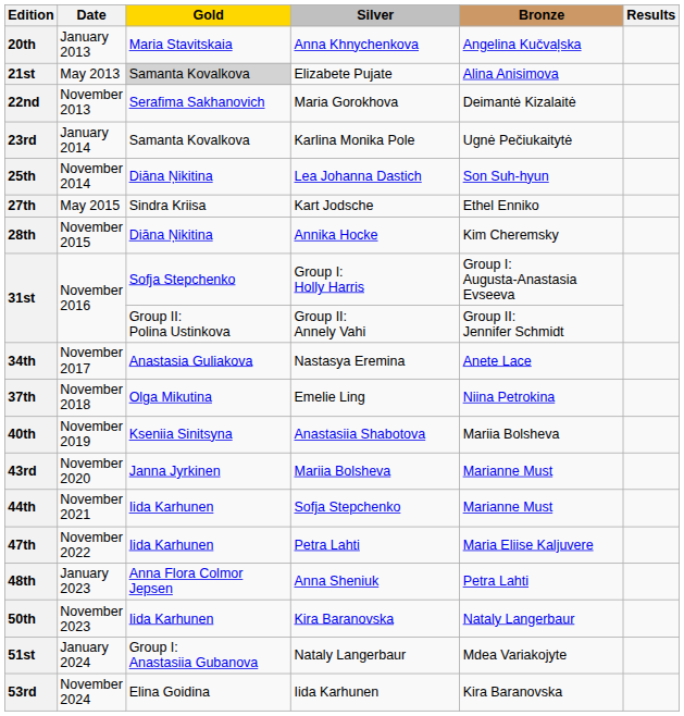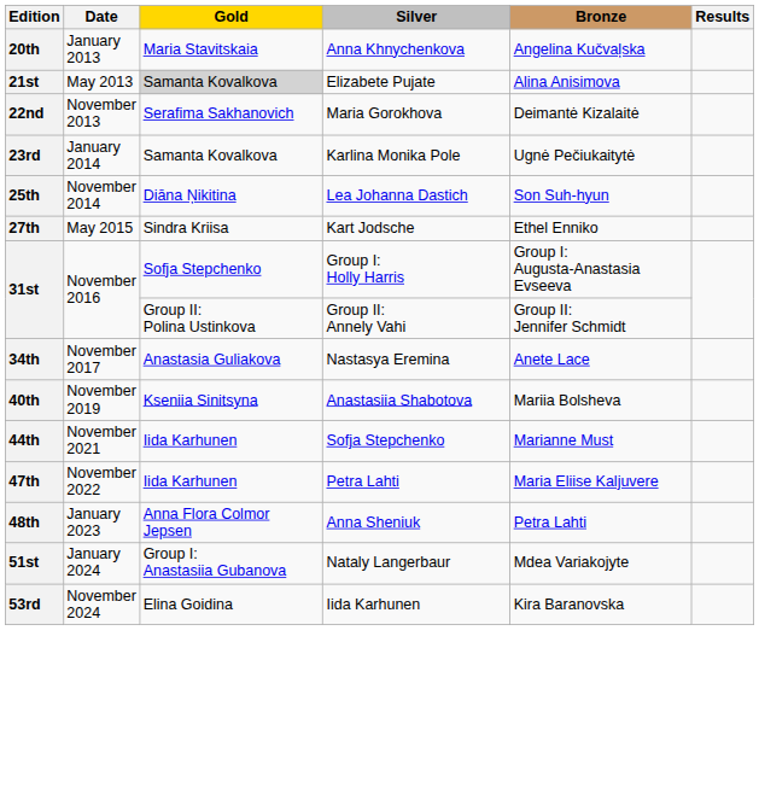 <table class="wikitable unsortable" style="text-align:left; width:90%;">
 <tr>
 <th scope="col" style="text-align:center;">Edition</th>
 <th scope="col" style="text-align:center;">Date</th>
 <td scope="col" style="text-align:center; width:30%; background:gold"><strong>Gold</strong></td>
 <td scope="col" style="text-align:center; width:30%; background:silver"><strong>Silver</strong></td>
 <td scope="col" style="text-align:center; width:30%; background:#c96"><strong>Bronze</strong></td>
 <th scope="col" style="text-align:center;">Results</th>
 </tr>
 <tr>
 <th scope="row" style="text-align:left">20th</th>
 <td>January 2013</td>
 <td> <a href='#'>Maria Stavitskaia</a></td>
 <td> <a href='#'>Anna Khnychenkova</a></td>
 <td> <a href='#'>Angelina Kučvaļska</a></td>
 <td></td>
 </tr>
 <tr>
 <th scope="row" style="text-align:left">21st</th>
 <td>May 2013</td>
 <td style="background: lightgrey;"> Samanta Kovalkova</td>
 <td> Elizabete Pujate</td>
 <td> <a href='#'>Alina Anisimova</a></td>
 <td></td>
 </tr>
 <tr>
 <th scope="row" style="text-align:left">22nd</th>
 <td>November 2013</td>
 <td> <a href='#'>Serafima Sakhanovich</a></td>
 <td> Maria Gorokhova</td>
 <td> Deimantė Kizalaitė</td>
 <td></td>
 </tr>
 <tr>
 <th scope="row" style="text-align:left">23rd</th>
 <td>January 2014</td>
 <td> Samanta Kovalkova</td>
 <td> Karlina Monika Pole</td>
 <td> Ugnė Pečiukaitytė</td>
 <td></td>
 </tr>
 <tr>
 <th scope="row" style="text-align:left">25th</th>
 <td>November 2014</td>
 <td> <a href='#'>Diāna Ņikitina</a></td>
 <td> <a href='#'>Lea Johanna Dastich</a></td>
 <td> <a href='#'>Son Suh-hyun</a></td>
 <td></td>
 </tr>
 <tr>
 <th scope="row" style="text-align:left">27th</th>
 <td>May 2015</td>
 <td> Sindra Kriisa</td>
 <td> Kart Jodsche</td>
 <td> Ethel Enniko</td>
 <td></td>
 </tr>
 <tr>
-<th scope="row" style="text-align:left">28th</th>
-<td>November 2015</td>
-<td> <a href='#'>Diāna Ņikitina</a></td>
-<td> <a href='#'>Annika Hocke</a></td>
-<td> Kim Cheremsky</td>
-<td></td>
-</tr>
-<tr>
 <th rowspan="2" scope="row" style="text-align:left">31st</th>
 <td rowspan="2">November 2016</td>
 <td> <a href='#'>Sofja Stepchenko</a></td>
 <td>Group I:<br> <a href='#'>Holly Harris</a></td>
 <td>Group I:<br> Augusta-Anastasia Evseeva</td>
 <td rowspan="2"></td>
 </tr>
 <tr>
 <td>Group II:<br> Polina Ustinkova</td>
 <td>Group II:<br> Annely Vahi</td>
 <td>Group II:<br> Jennifer Schmidt</td>
 </tr>
 <tr>
 <th scope="row" style="text-align:left">34th</th>
 <td>November 2017</td>
 <td> <a href='#'>Anastasia Guliakova</a></td>
 <td> Nastasya Eremina</td>
 <td> <a href='#'>Anete Lace</a></td>
 <td></td>
 </tr>
 <tr>
-<th scope="row" style="text-align:left">37th</th>
-<td>November 2018</td>
-<td> <a href='#'>Olga Mikutina</a></td>
-<td> Emelie Ling</td>
-<td> <a href='#'>Niina Petrokina</a></td>
-<td></td>
-</tr>
-<tr>
 <th scope="row" style="text-align:left">40th</th>
 <td>November 2019</td>
 <td> <a href='#'>Kseniia Sinitsyna</a></td>
 <td> <a href='#'>Anastasiia Shabotova</a></td>
 <td> Mariia Bolsheva</td>
-<td></td>
-</tr>
-<tr>
-<th scope="row" style="text-align:left">43rd</th>
-<td>November 2020</td>
-<td> <a href='#'>Janna Jyrkinen</a></td>
-<td> <a href='#'>Mariia Bolsheva</a></td>
-<td> <a href='#'>Marianne Must</a></td>
 <td></td>
 </tr>
 <tr>
 <th scope="row" style="text-align:left">44th</th>
 <td>November 2021</td>
 <td> <a href='#'>Iida Karhunen</a></td>
 <td> <a href='#'>Sofja Stepchenko</a></td>
 <td> <a href='#'>Marianne Must</a></td>
 <td></td>
 </tr>
 <tr>
 <th scope="row" style="text-align:left">47th</th>
 <td>November 2022</td>
 <td> <a href='#'>Iida Karhunen</a></td>
 <td> <a href='#'>Petra Lahti</a></td>
 <td> <a href='#'>Maria Eliise Kaljuvere</a></td>
 <td></td>
 </tr>
 <tr>
 <th scope="row" style="text-align:left">48th</th>
 <td>January 2023</td>
 <td> <a href='#'>Anna Flora Colmor Jepsen</a></td>
 <td> <a href='#'>Anna Sheniuk</a></td>
 <td> <a href='#'>Petra Lahti</a></td>
 <td></td>
 </tr>
 <tr>
-<th scope="row" style="text-align:left">50th</th>
-<td>November 2023</td>
-<td> <a href='#'>Iida Karhunen</a></td>
-<td> <a href='#'>Kira Baranovska</a></td>
-<td> <a href='#'>Nataly Langerbaur</a></td>
-<td></td>
-</tr>
-<tr>
 <th scope="row" style="text-align:left">51st</th>
 <td>January 2024</td>
 <td>Group I:<br> <a href='#'>Anastasiia Gubanova</a></td>
 <td> Nataly Langerbaur</td>
 <td> Mdea Variakojyte</td>
 <td></td>
 </tr>
 <tr>
 <th scope="row" style="text-align:left">53rd</th>
 <td>November 2024</td>
 <td> Elina Goidina</td>
 <td> Iida Karhunen</td>
 <td> Kira Baranovska</td>
 <td></td>
 </tr>
 </table>
